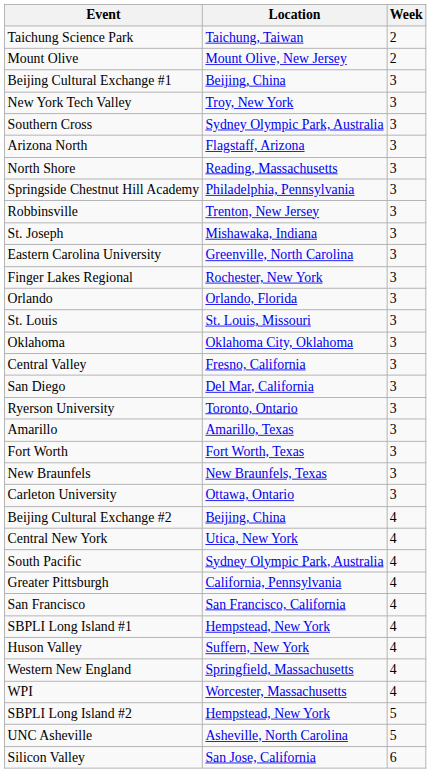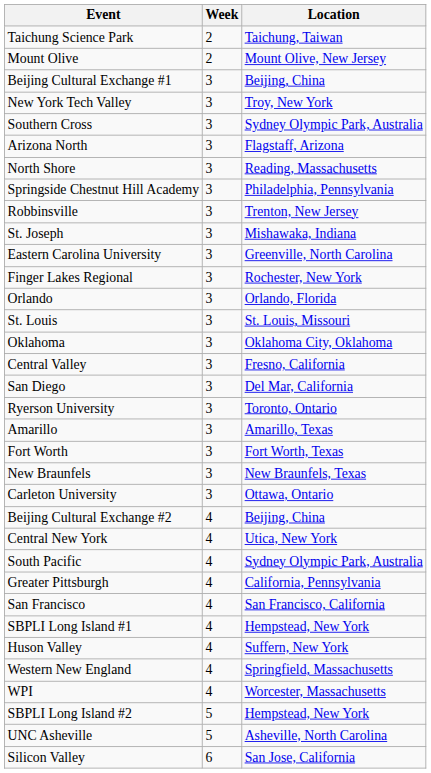 <table class="wikitable">
 <tr>
 <th>Event</th>
+<th>Week</th>
 <th>Location</th>
-<th>Week</th>
 </tr>
 <tr>
 <td>Taichung Science Park</td>
+<td>2</td>
 <td><a href='#'>Taichung, Taiwan</a></td>
-<td>2</td>
 </tr>
 <tr>
 <td>Mount Olive</td>
+<td>2</td>
 <td><a href='#'>Mount Olive, New Jersey</a></td>
-<td>2</td>
 </tr>
 <tr>
 <td>Beijing Cultural Exchange #1</td>
+<td>3</td>
 <td><a href='#'>Beijing, China</a></td>
-<td>3</td>
 </tr>
 <tr>
 <td>New York Tech Valley</td>
+<td>3</td>
 <td><a href='#'>Troy, New York</a></td>
-<td>3</td>
 </tr>
 <tr>
 <td>Southern Cross</td>
+<td>3</td>
 <td><a href='#'>Sydney Olympic Park, Australia</a></td>
-<td>3</td>
 </tr>
 <tr>
 <td>Arizona North</td>
+<td>3</td>
 <td><a href='#'>Flagstaff, Arizona</a></td>
-<td>3</td>
 </tr>
 <tr>
 <td>North Shore</td>
+<td>3</td>
 <td><a href='#'>Reading, Massachusetts</a></td>
-<td>3</td>
 </tr>
 <tr>
 <td>Springside Chestnut Hill Academy</td>
+<td>3</td>
 <td><a href='#'>Philadelphia, Pennsylvania</a></td>
-<td>3</td>
 </tr>
 <tr>
 <td>Robbinsville</td>
+<td>3</td>
 <td><a href='#'>Trenton, New Jersey</a></td>
-<td>3</td>
 </tr>
 <tr>
 <td>St. Joseph</td>
+<td>3</td>
 <td><a href='#'>Mishawaka, Indiana</a></td>
-<td>3</td>
 </tr>
 <tr>
 <td>Eastern Carolina University</td>
+<td>3</td>
 <td><a href='#'>Greenville, North Carolina</a></td>
-<td>3</td>
 </tr>
 <tr>
 <td>Finger Lakes Regional</td>
+<td>3</td>
 <td><a href='#'>Rochester, New York</a></td>
-<td>3</td>
 </tr>
 <tr>
 <td>Orlando</td>
+<td>3</td>
 <td><a href='#'>Orlando, Florida</a></td>
-<td>3</td>
 </tr>
 <tr>
 <td>St. Louis</td>
+<td>3</td>
 <td><a href='#'>St. Louis, Missouri</a></td>
-<td>3</td>
 </tr>
 <tr>
 <td>Oklahoma</td>
+<td>3</td>
 <td><a href='#'>Oklahoma City, Oklahoma</a></td>
-<td>3</td>
 </tr>
 <tr>
 <td>Central Valley</td>
+<td>3</td>
 <td><a href='#'>Fresno, California</a></td>
-<td>3</td>
 </tr>
 <tr>
 <td>San Diego</td>
+<td>3</td>
 <td><a href='#'>Del Mar, California</a></td>
-<td>3</td>
 </tr>
 <tr>
 <td>Ryerson University</td>
+<td>3</td>
 <td><a href='#'>Toronto, Ontario</a></td>
-<td>3</td>
 </tr>
 <tr>
 <td>Amarillo</td>
+<td>3</td>
 <td><a href='#'>Amarillo, Texas</a></td>
-<td>3</td>
 </tr>
 <tr>
 <td>Fort Worth</td>
+<td>3</td>
 <td><a href='#'>Fort Worth, Texas</a></td>
-<td>3</td>
 </tr>
 <tr>
 <td>New Braunfels</td>
+<td>3</td>
 <td><a href='#'>New Braunfels, Texas</a></td>
-<td>3</td>
 </tr>
 <tr>
 <td>Carleton University</td>
+<td>3</td>
 <td><a href='#'>Ottawa, Ontario</a></td>
-<td>3</td>
 </tr>
 <tr>
 <td>Beijing Cultural Exchange #2</td>
+<td>4</td>
 <td><a href='#'>Beijing, China</a></td>
-<td>4</td>
 </tr>
 <tr>
 <td>Central New York</td>
+<td>4</td>
 <td><a href='#'>Utica, New York</a></td>
-<td>4</td>
 </tr>
 <tr>
 <td>South Pacific</td>
+<td>4</td>
 <td><a href='#'>Sydney Olympic Park, Australia</a></td>
-<td>4</td>
 </tr>
 <tr>
 <td>Greater Pittsburgh</td>
+<td>4</td>
 <td><a href='#'>California, Pennsylvania</a></td>
-<td>4</td>
 </tr>
 <tr>
 <td>San Francisco</td>
+<td>4</td>
 <td><a href='#'>San Francisco, California</a></td>
-<td>4</td>
 </tr>
 <tr>
 <td>SBPLI Long Island #1</td>
+<td>4</td>
 <td><a href='#'>Hempstead, New York</a></td>
-<td>4</td>
 </tr>
 <tr>
 <td>Huson Valley</td>
+<td>4</td>
 <td><a href='#'>Suffern, New York</a></td>
-<td>4</td>
 </tr>
 <tr>
 <td>Western New England</td>
+<td>4</td>
 <td><a href='#'>Springfield, Massachusetts</a></td>
-<td>4</td>
 </tr>
 <tr>
 <td>WPI</td>
+<td>4</td>
 <td><a href='#'>Worcester, Massachusetts</a></td>
-<td>4</td>
 </tr>
 <tr>
 <td>SBPLI Long Island #2</td>
+<td>5</td>
 <td><a href='#'>Hempstead, New York</a></td>
-<td>5</td>
 </tr>
 <tr>
 <td>UNC Asheville</td>
+<td>5</td>
 <td><a href='#'>Asheville, North Carolina</a></td>
-<td>5</td>
 </tr>
 <tr>
 <td>Silicon Valley</td>
+<td>6</td>
 <td><a href='#'>San Jose, California</a></td>
-<td>6</td>
 </tr>
 </table>
